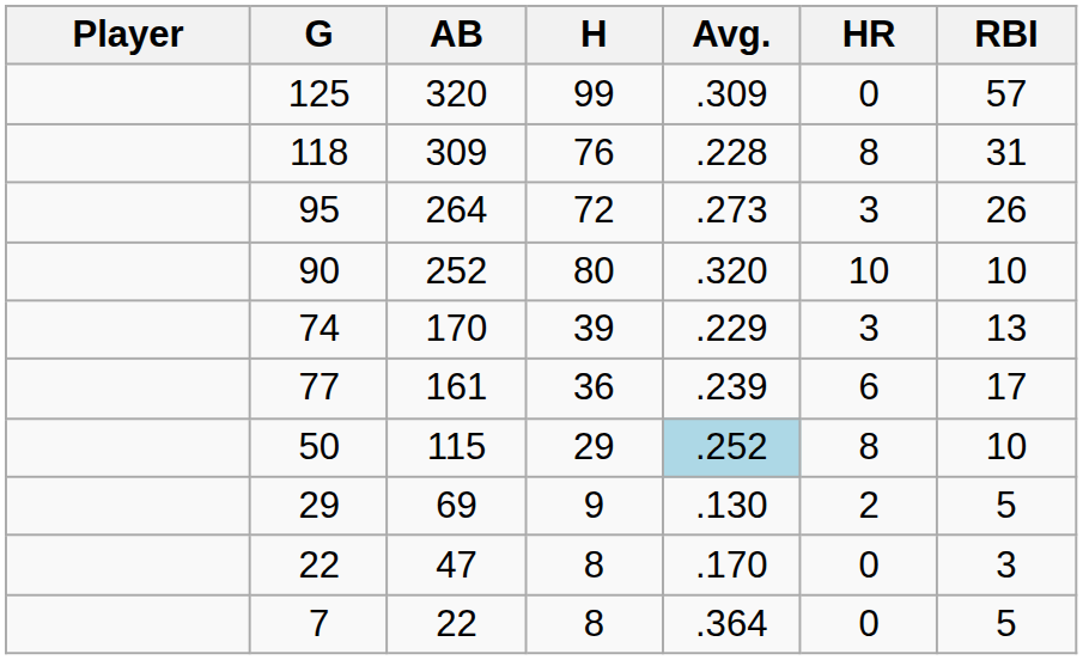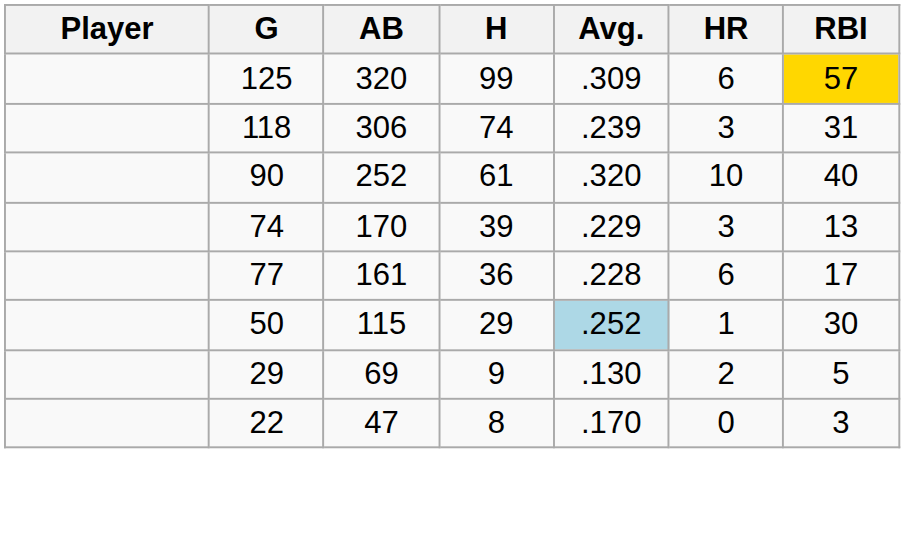 <table class="wikitable sortable">
 <tr>
 <th bgcolor="#DDDDFF" width="16%">Player</th>
 <th bgcolor="#DDDDFF" width="9%">G</th>
 <th bgcolor="#DDDDFF" width="9%">AB</th>
 <th bgcolor="#DDDDFF" width="9%">H</th>
 <th bgcolor="#DDDDFF" width="9%">Avg.</th>
 <th bgcolor="#DDDDFF" width="9%">HR</th>
 <th bgcolor="#DDDDFF" width="9%">RBI</th>
 </tr>
 <tr align="center">
 <td></td>
 <td>125</td>
 <td>320</td>
 <td>99</td>
 <td>.309</td>
-<td>0</td>
-<td>57</td>
+<td>6</td>
+<td style="background: gold;">57</td>
 </tr>
 <tr align="center">
 <td></td>
 <td>118</td>
-<td>309</td>
-<td>76</td>
-<td>.228</td>
-<td>8</td>
+<td>306</td>
+<td>74</td>
+<td>.239</td>
+<td>3</td>
 <td>31</td>
-</tr>
-<tr align="center">
-<td></td>
-<td>95</td>
-<td>264</td>
-<td>72</td>
-<td>.273</td>
-<td>3</td>
-<td>26</td>
 </tr>
 <tr align="center">
 <td></td>
 <td>90</td>
 <td>252</td>
-<td>80</td>
+<td>61</td>
 <td>.320</td>
 <td>10</td>
-<td>10</td>
+<td>40</td>
 </tr>
 <tr align="center">
 <td></td>
 <td>74</td>
 <td>170</td>
 <td>39</td>
 <td>.229</td>
 <td>3</td>
 <td>13</td>
 </tr>
 <tr align="center">
 <td></td>
 <td>77</td>
 <td>161</td>
 <td>36</td>
-<td>.239</td>
+<td>.228</td>
 <td>6</td>
 <td>17</td>
 </tr>
 <tr align="center">
 <td></td>
 <td>50</td>
 <td>115</td>
 <td>29</td>
 <td style="background: lightblue;">.252</td>
-<td>8</td>
-<td>10</td>
+<td>1</td>
+<td>30</td>
 </tr>
 <tr align="center">
 <td></td>
 <td>29</td>
 <td>69</td>
 <td>9</td>
 <td>.130</td>
 <td>2</td>
 <td>5</td>
 </tr>
 <tr align="center">
 <td></td>
 <td>22</td>
 <td>47</td>
 <td>8</td>
 <td>.170</td>
 <td>0</td>
 <td>3</td>
 </tr>
-<tr align="center">
-<td></td>
-<td>7</td>
-<td>22</td>
-<td>8</td>
-<td>.364</td>
-<td>0</td>
-<td>5</td>
-</tr>
 </table>
